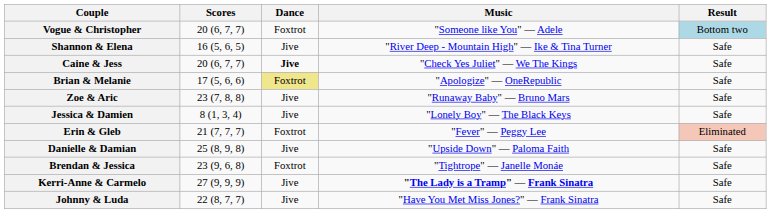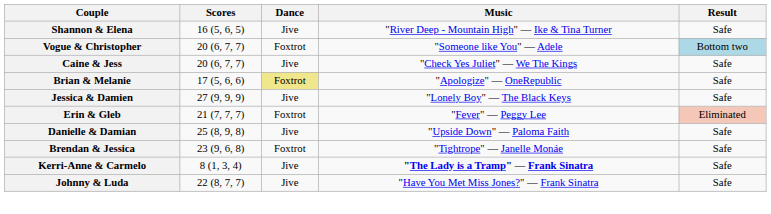 <table class="wikitable sortable" style="text-align:center; width: 90%">
 <tr>
 <th scope="col">Couple</th>
 <th scope="col">Scores</th>
 <th scope="col" class="unsortable">Dance</th>
 <th scope="col" class="unsortable">Music</th>
 <th scope="col" class="unsortable">Result</th>
 </tr>
 <tr>
+<th scope="row">Shannon & Elena</th>
+<td>16 (5, 6, 5)</td>
+<td>Jive</td>
+<td>"<a href='#'>River Deep - Mountain High</a>" — <a href='#'>Ike & Tina Turner</a></td>
+<td>Safe</td>
+</tr>
+<tr>
 <th scope="row">Vogue & Christopher</th>
 <td>20 (6, 7, 7)</td>
 <td>Foxtrot</td>
 <td>"<a href='#'>Someone like You</a>" — <a href='#'>Adele</a></td>
 <td bgcolor="lightblue">Bottom two</td>
 </tr>
 <tr>
-<th scope="row">Shannon & Elena</th>
-<td>16 (5, 6, 5)</td>
-<td>Jive</td>
-<td>"<a href='#'>River Deep - Mountain High</a>" — <a href='#'>Ike & Tina Turner</a></td>
-<td>Safe</td>
-</tr>
-<tr>
 <th scope="row">Caine & Jess</th>
 <td>20 (6, 7, 7)</td>
-<td><strong>Jive</strong></td>
+<td>Jive</td>
 <td>"<a href='#'>Check Yes Juliet</a>" — <a href='#'>We The Kings</a></td>
 <td>Safe</td>
 </tr>
 <tr>
 <th scope="row">Brian & Melanie</th>
 <td>17 (5, 6, 6)</td>
 <td style="background: khaki;">Foxtrot</td>
 <td>"<a href='#'>Apologize</a>" — <a href='#'>OneRepublic</a></td>
 <td>Safe</td>
 </tr>
 <tr>
-<th scope="row">Zoe & Aric</th>
-<td>23 (7, 8, 8)</td>
-<td>Jive</td>
-<td>"<a href='#'>Runaway Baby</a>" — <a href='#'>Bruno Mars</a></td>
-<td>Safe</td>
-</tr>
-<tr>
 <th scope="row">Jessica & Damien</th>
-<td>8 (1, 3, 4)</td>
+<td>27 (9, 9, 9)</td>
 <td>Jive</td>
 <td>"<a href='#'>Lonely Boy</a>" — <a href='#'>The Black Keys</a></td>
 <td>Safe</td>
 </tr>
 <tr>
 <th scope="row">Erin & Gleb</th>
 <td>21 (7, 7, 7)</td>
 <td>Foxtrot</td>
 <td>"<a href='#'>Fever</a>" — <a href='#'>Peggy Lee</a></td>
 <td bgcolor="f4c7b8">Eliminated</td>
 </tr>
 <tr>
 <th scope="row">Danielle & Damian</th>
 <td>25 (8, 9, 8)</td>
 <td>Jive</td>
 <td>"<a href='#'>Upside Down</a>" — <a href='#'>Paloma Faith</a></td>
 <td>Safe</td>
 </tr>
 <tr>
 <th scope="row">Brendan & Jessica</th>
 <td>23 (9, 6, 8)</td>
 <td>Foxtrot</td>
 <td>"<a href='#'>Tightrope</a>" — <a href='#'>Janelle Monáe</a></td>
 <td>Safe</td>
 </tr>
 <tr>
 <th scope="row">Kerri-Anne & Carmelo</th>
-<td>27 (9, 9, 9)</td>
+<td>8 (1, 3, 4)</td>
 <td>Jive</td>
 <td><strong>"<a href='#'>The Lady is a Tramp</a>" — <a href='#'>Frank Sinatra</a></strong></td>
 <td>Safe</td>
 </tr>
 <tr>
 <th scope="row">Johnny & Luda</th>
 <td>22 (8, 7, 7)</td>
 <td>Jive</td>
 <td>"<a href='#'>Have You Met Miss Jones?</a>" — <a href='#'>Frank Sinatra</a></td>
 <td>Safe</td>
 </tr>
 </table>
